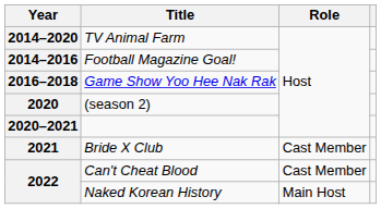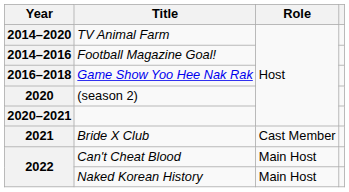 <table class="wikitable sortable plainrowheaders">
 <tr>
 <th scope="col">Year</th>
 <th scope="col">Title</th>
 <th scope="col">Role</th>
 <th scope="col" class="unsortable"></th>
 </tr>
 <tr>
 <th scope="row">2014–2020</th>
 <td><em>TV Animal Farm</em></td>
 <td rowspan="5">Host</td>
 <td style="text-align:center"></td>
 </tr>
 <tr>
 <th scope="row">2014–2016</th>
 <td><em>Football Magazine Goal!</em></td>
 <td style="text-align:center"></td>
 </tr>
 <tr>
 <th scope="row">2016–2018</th>
 <td><em><a href='#'>Game Show Yoo Hee Nak Rak</a></em></td>
 <td style="text-align:center"></td>
 </tr>
 <tr>
 <th scope="row">2020</th>
 <td><em></em> (season 2)</td>
 <td></td>
 </tr>
 <tr>
 <th scope="row">2020–2021</th>
 <td><em></em></td>
 <td></td>
 </tr>
 <tr>
 <th scope="row">2021</th>
 <td><em>Bride X Club</em></td>
 <td>Cast Member</td>
 <td></td>
 </tr>
 <tr>
 <th scope="row" rowspan=2>2022</th>
 <td><em>Can't Cheat Blood</em></td>
-<td>Cast Member</td>
+<td>Main Host</td>
 <td></td>
 </tr>
 <tr>
 <td><em>Naked Korean History</em></td>
 <td>Main Host</td>
 <td></td>
 </tr>
 </table>
